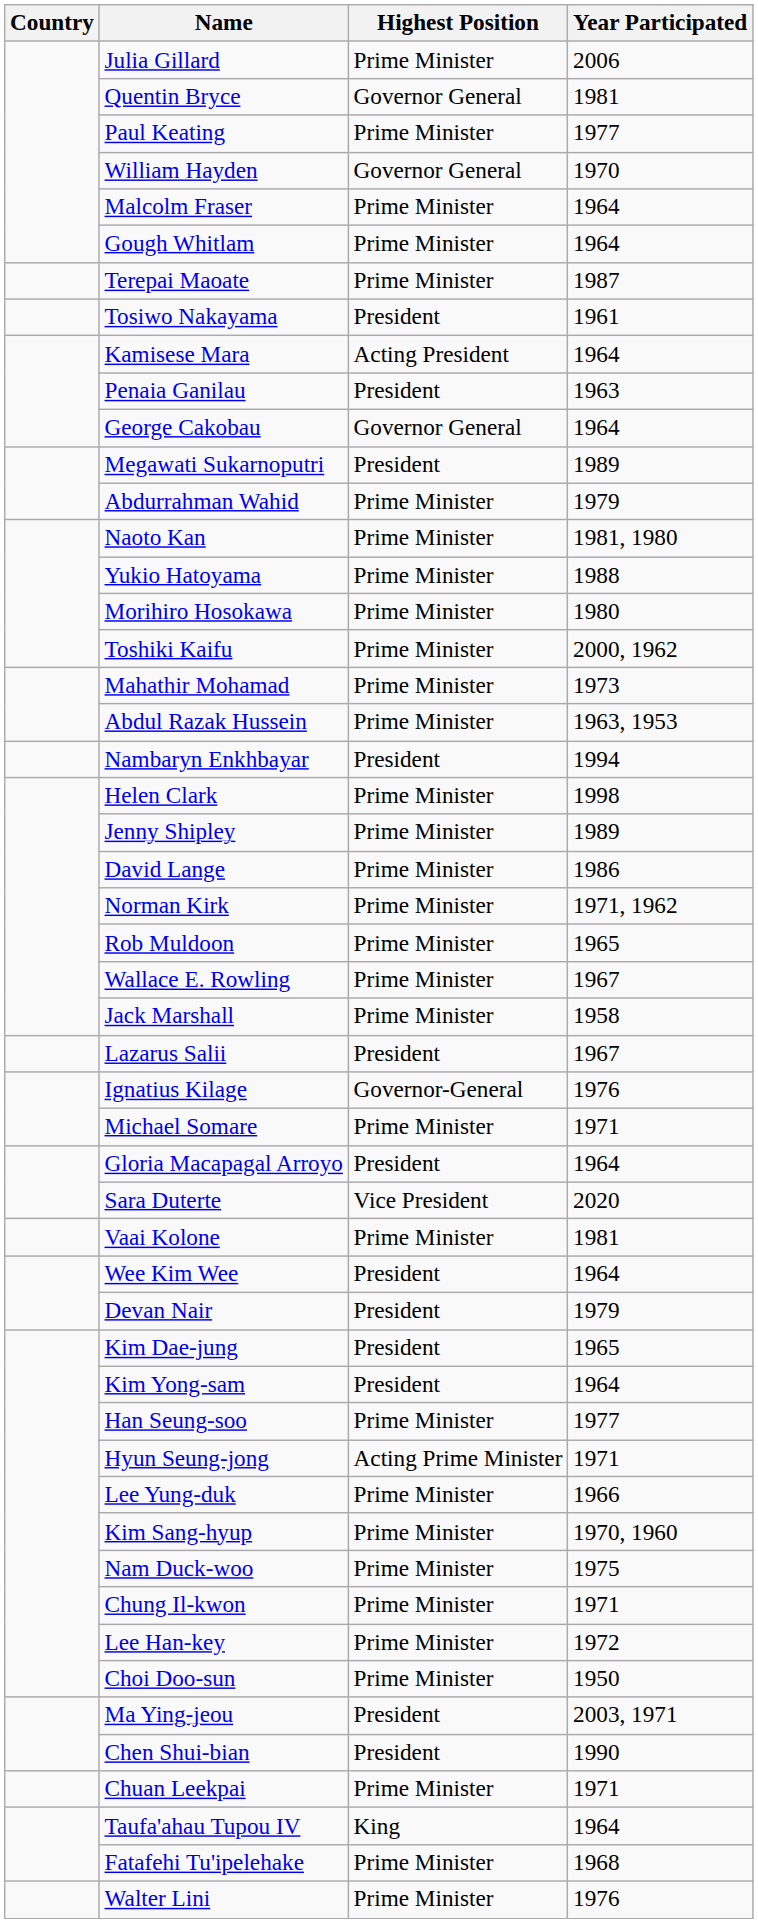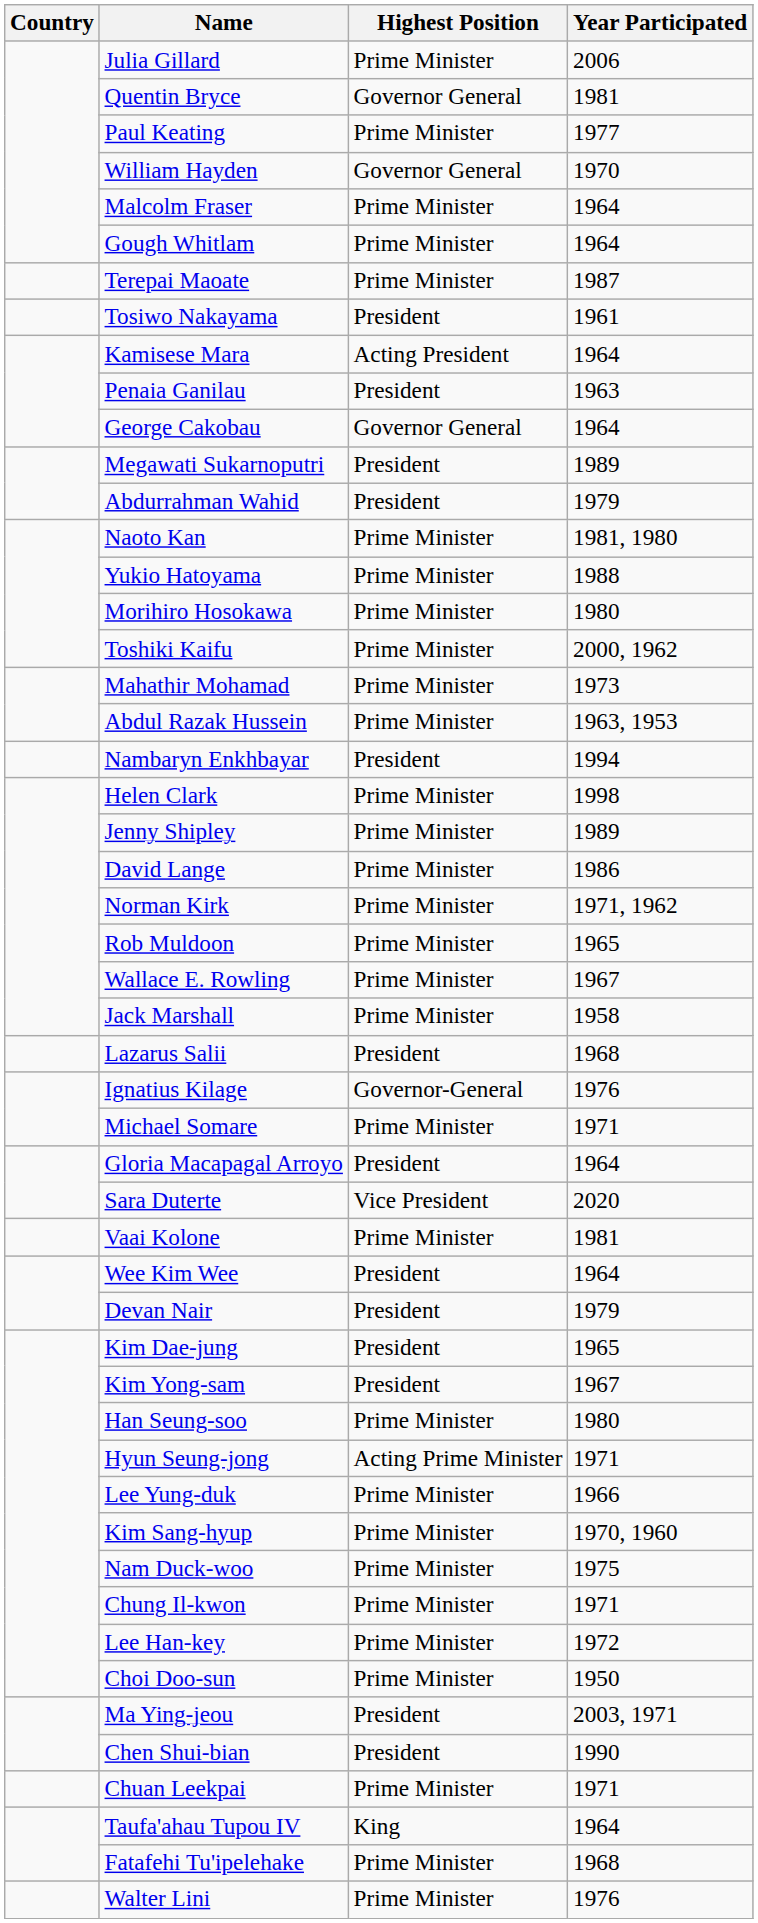 <table class="wikitable">
 <tr>
 <th>Country</th>
 <th>Name</th>
 <th>Highest Position</th>
 <th>Year Participated</th>
 </tr>
 <tr>
 <td rowspan="6"></td>
 <td><a href='#'>Julia Gillard</a></td>
 <td>Prime Minister</td>
 <td>2006</td>
 </tr>
 <tr>
 <td><a href='#'>Quentin Bryce</a></td>
 <td>Governor General</td>
 <td>1981</td>
 </tr>
 <tr>
 <td><a href='#'>Paul Keating</a></td>
 <td>Prime Minister</td>
 <td>1977</td>
 </tr>
 <tr>
 <td><a href='#'>William Hayden</a></td>
 <td>Governor General</td>
 <td>1970</td>
 </tr>
 <tr>
 <td><a href='#'>Malcolm Fraser</a></td>
 <td>Prime Minister</td>
 <td>1964</td>
 </tr>
 <tr>
 <td><a href='#'>Gough Whitlam</a></td>
 <td>Prime Minister</td>
 <td>1964</td>
 </tr>
 <tr>
 <td></td>
 <td><a href='#'>Terepai Maoate</a></td>
 <td>Prime Minister</td>
 <td>1987</td>
 </tr>
 <tr>
 <td></td>
 <td><a href='#'>Tosiwo Nakayama</a></td>
 <td>President</td>
 <td>1961</td>
 </tr>
 <tr>
 <td rowspan="3"></td>
 <td><a href='#'>Kamisese Mara</a></td>
 <td>Acting President</td>
 <td>1964</td>
 </tr>
 <tr>
 <td><a href='#'>Penaia Ganilau</a></td>
 <td>President</td>
 <td>1963</td>
 </tr>
 <tr>
 <td><a href='#'>George Cakobau</a></td>
 <td>Governor General</td>
 <td>1964</td>
 </tr>
 <tr>
 <td rowspan="2"></td>
 <td><a href='#'>Megawati Sukarnoputri</a></td>
 <td>President</td>
 <td>1989</td>
 </tr>
 <tr>
 <td><a href='#'>Abdurrahman Wahid</a></td>
-<td>Prime Minister</td>
+<td>President</td>
 <td>1979</td>
 </tr>
 <tr>
 <td rowspan="4"></td>
 <td><a href='#'>Naoto Kan</a></td>
 <td>Prime Minister</td>
 <td>1981, 1980</td>
 </tr>
 <tr>
 <td><a href='#'>Yukio Hatoyama</a></td>
 <td>Prime Minister</td>
 <td>1988</td>
 </tr>
 <tr>
 <td><a href='#'>Morihiro Hosokawa</a></td>
 <td>Prime Minister</td>
 <td>1980</td>
 </tr>
 <tr>
 <td><a href='#'>Toshiki Kaifu</a></td>
 <td>Prime Minister</td>
 <td>2000, 1962</td>
 </tr>
 <tr>
 <td rowspan="2"></td>
 <td><a href='#'>Mahathir Mohamad</a></td>
 <td>Prime Minister</td>
 <td>1973</td>
 </tr>
 <tr>
 <td><a href='#'>Abdul Razak Hussein</a></td>
 <td>Prime Minister</td>
 <td>1963, 1953</td>
 </tr>
 <tr>
 <td></td>
 <td><a href='#'>Nambaryn Enkhbayar</a></td>
 <td>President</td>
 <td>1994</td>
 </tr>
 <tr>
 <td rowspan="7"></td>
 <td><a href='#'>Helen Clark</a></td>
 <td>Prime Minister</td>
 <td>1998</td>
 </tr>
 <tr>
 <td><a href='#'>Jenny Shipley</a></td>
 <td>Prime Minister</td>
 <td>1989</td>
 </tr>
 <tr>
 <td><a href='#'>David Lange</a></td>
 <td>Prime Minister</td>
 <td>1986</td>
 </tr>
 <tr>
 <td><a href='#'>Norman Kirk</a></td>
 <td>Prime Minister</td>
 <td>1971, 1962</td>
 </tr>
 <tr>
 <td><a href='#'>Rob Muldoon</a></td>
 <td>Prime Minister</td>
 <td>1965</td>
 </tr>
 <tr>
 <td><a href='#'>Wallace E. Rowling</a></td>
 <td>Prime Minister</td>
 <td>1967</td>
 </tr>
 <tr>
 <td><a href='#'>Jack Marshall</a></td>
 <td>Prime Minister</td>
 <td>1958</td>
 </tr>
 <tr>
 <td></td>
 <td><a href='#'>Lazarus Salii</a></td>
 <td>President</td>
-<td>1967</td>
+<td>1968</td>
 </tr>
 <tr>
 <td rowspan="2"></td>
 <td><a href='#'>Ignatius Kilage</a></td>
 <td>Governor-General</td>
 <td>1976</td>
 </tr>
 <tr>
 <td><a href='#'>Michael Somare</a></td>
 <td>Prime Minister</td>
 <td>1971</td>
 </tr>
 <tr>
 <td rowspan="2"></td>
 <td><a href='#'>Gloria Macapagal Arroyo</a></td>
 <td>President</td>
 <td>1964</td>
 </tr>
 <tr>
 <td><a href='#'>Sara Duterte</a></td>
 <td>Vice President</td>
 <td>2020</td>
 </tr>
 <tr>
 <td></td>
 <td><a href='#'>Vaai Kolone</a></td>
 <td>Prime Minister</td>
 <td>1981</td>
 </tr>
 <tr>
 <td rowspan="2"></td>
 <td><a href='#'>Wee Kim Wee</a></td>
 <td>President</td>
 <td>1964</td>
 </tr>
 <tr>
 <td><a href='#'>Devan Nair</a></td>
 <td>President</td>
 <td>1979</td>
 </tr>
 <tr>
 <td rowspan="10"></td>
 <td><a href='#'>Kim Dae-jung</a></td>
 <td>President</td>
 <td>1965</td>
 </tr>
 <tr>
 <td><a href='#'>Kim Yong-sam</a></td>
 <td>President</td>
-<td>1964</td>
+<td>1967</td>
 </tr>
 <tr>
 <td><a href='#'>Han Seung-soo</a></td>
 <td>Prime Minister</td>
-<td>1977</td>
+<td>1980</td>
 </tr>
 <tr>
 <td><a href='#'>Hyun Seung-jong</a></td>
 <td>Acting Prime Minister</td>
 <td>1971</td>
 </tr>
 <tr>
 <td><a href='#'>Lee Yung-duk</a></td>
 <td>Prime Minister</td>
 <td>1966</td>
 </tr>
 <tr>
 <td><a href='#'>Kim Sang-hyup</a></td>
 <td>Prime Minister</td>
 <td>1970, 1960</td>
 </tr>
 <tr>
 <td><a href='#'>Nam Duck-woo</a></td>
 <td>Prime Minister</td>
 <td>1975</td>
 </tr>
 <tr>
 <td><a href='#'>Chung Il-kwon</a></td>
 <td>Prime Minister</td>
 <td>1971</td>
 </tr>
 <tr>
 <td><a href='#'>Lee Han-key</a></td>
 <td>Prime Minister</td>
 <td>1972</td>
 </tr>
 <tr>
 <td><a href='#'>Choi Doo-sun</a></td>
 <td>Prime Minister</td>
 <td>1950</td>
 </tr>
 <tr>
 <td rowspan="2"></td>
 <td><a href='#'>Ma Ying-jeou</a></td>
 <td>President</td>
 <td>2003, 1971</td>
 </tr>
 <tr>
 <td><a href='#'>Chen Shui-bian</a></td>
 <td>President</td>
 <td>1990</td>
 </tr>
 <tr>
 <td></td>
 <td><a href='#'>Chuan Leekpai</a></td>
 <td>Prime Minister</td>
 <td>1971</td>
 </tr>
 <tr>
 <td rowspan="2"></td>
 <td><a href='#'>Taufa'ahau Tupou IV</a></td>
 <td>King</td>
 <td>1964</td>
 </tr>
 <tr>
 <td><a href='#'>Fatafehi Tu'ipelehake</a></td>
 <td>Prime Minister</td>
 <td>1968</td>
 </tr>
 <tr>
 <td></td>
 <td><a href='#'>Walter Lini</a></td>
 <td>Prime Minister</td>
 <td>1976</td>
 </tr>
 </table>
